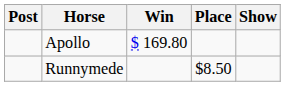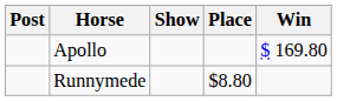 <table class="wikitable" border="1">
 <tr>
 <th>Post</th>
 <th>Horse</th>
+<th>Show</th>
+<th>Place</th>
 <th>Win</th>
-<th>Place</th>
-<th>Show</th>
 </tr>
 <tr>
 <td align="right"></td>
 <td>Apollo</td>
-<td align="right"><a href='#'>$</a> 169.80</td>
 <td align="right"></td>
 <td align="right"></td>
+<td align="right"><a href='#'>$</a> 169.80</td>
 </tr>
 <tr>
 <td align="right"></td>
 <td>Runnymede</td>
 <td align="right"></td>
-<td align="right">$8.50</td>
+<td align="right">$8.80</td>
 <td align="right"></td>
 </tr>
 </table>
